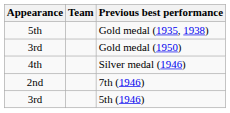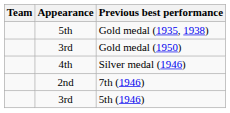 <table class="wikitable">
 <tr>
+<th>Team</th>
 <th>Appearance</th>
-<th>Team</th>
 <th>Previous best performance</th>
 </tr>
 <tr>
+<td></td>
 <td align=center>5th</td>
-<td></td>
 <td>Gold medal (<a href='#'>1935</a>, <a href='#'>1938</a>)</td>
 </tr>
 <tr>
+<td></td>
 <td align=center>3rd</td>
-<td></td>
 <td>Gold medal (<a href='#'>1950</a>)</td>
 </tr>
 <tr>
+<td></td>
 <td align=center>4th</td>
-<td></td>
 <td>Silver medal (<a href='#'>1946</a>)</td>
 </tr>
 <tr>
+<td></td>
 <td align=center>2nd</td>
-<td></td>
 <td>7th (<a href='#'>1946</a>)</td>
 </tr>
 <tr>
+<td></td>
 <td align=center>3rd</td>
-<td></td>
 <td>5th (<a href='#'>1946</a>)</td>
 </tr>
 </table>
